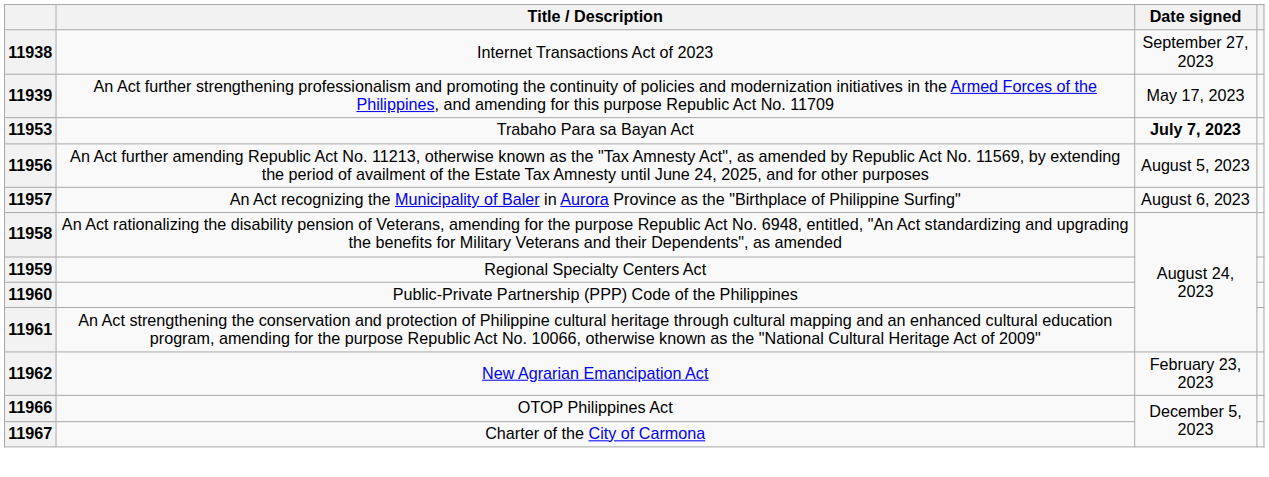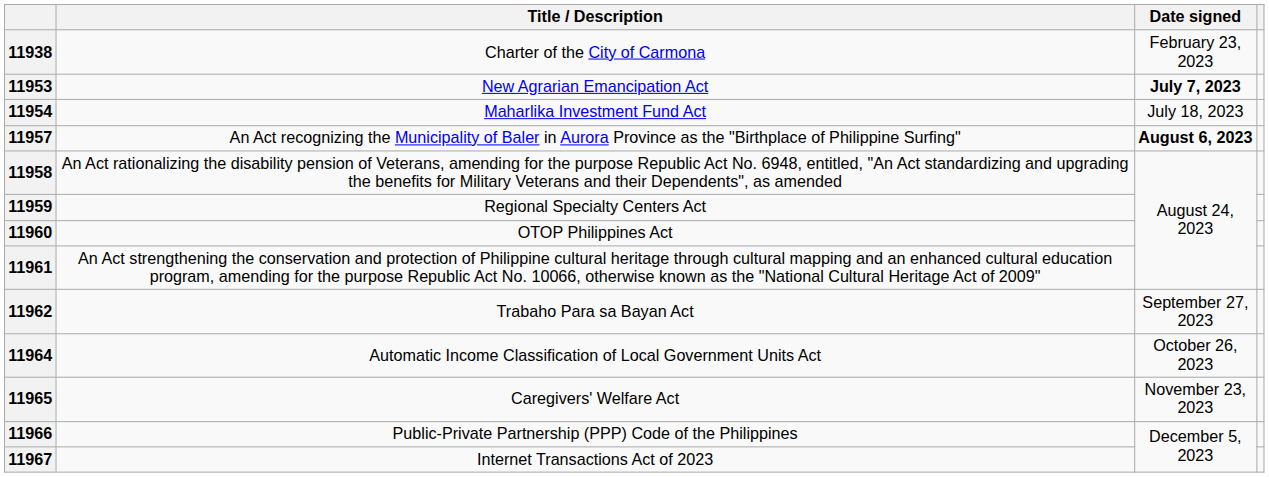 <table class="wikitable sortable" style="text-align:center;">
 <tr>
 <th scope="col"></th>
 <th scope="col">Title / Description</th>
 <th scope="col">Date signed</th>
 <th scope="col" class="unsortable"></th>
 </tr>
 <tr>
 <th scope="row">11938</th>
-<td>Internet Transactions Act of 2023</td>
-<td>September 27, 2023</td>
-<td></td>
-</tr>
-<tr>
-<th scope="row">11939</th>
-<td>An Act further strengthening professionalism and promoting the continuity of policies and modernization initiatives in the <a href='#'>Armed Forces of the Philippines</a>, and amending for this purpose Republic Act No. 11709</td>
-<td>May 17, 2023</td>
+<td>Charter of the <a href='#'>City of Carmona</a></td>
+<td>February 23, 2023</td>
 <td></td>
 </tr>
 <tr>
 <th scope="row">11953</th>
-<td>Trabaho Para sa Bayan Act</td>
+<td><a href='#'>New Agrarian Emancipation Act</a></td>
 <td><strong>July 7, 2023</strong></td>
 <td></td>
 </tr>
 <tr>
-<th scope="row">11956</th>
-<td>An Act further amending Republic Act No. 11213, otherwise known as the "Tax Amnesty Act", as amended by Republic Act No. 11569, by extending the period of availment of the Estate Tax Amnesty until June 24, 2025, and for other purposes</td>
-<td>August 5, 2023</td>
+<th scope="row">11954</th>
+<td><a href='#'>Maharlika Investment Fund Act</a></td>
+<td>July 18, 2023</td>
 <td></td>
 </tr>
 <tr>
 <th scope="row">11957</th>
 <td>An Act recognizing the <a href='#'>Municipality of Baler</a> in <a href='#'>Aurora</a> Province as the "Birthplace of Philippine Surfing"</td>
-<td>August 6, 2023</td>
+<td><strong>August 6, 2023</strong></td>
 <td></td>
 </tr>
 <tr>
 <th scope="row">11958</th>
 <td>An Act rationalizing the disability pension of Veterans, amending for the purpose Republic Act No. 6948, entitled, "An Act standardizing and upgrading the benefits for Military Veterans and their Dependents", as amended</td>
 <td rowspan="4">August 24, 2023</td>
 <td></td>
 </tr>
 <tr>
 <th scope="row">11959</th>
 <td>Regional Specialty Centers Act</td>
 <td></td>
 </tr>
 <tr>
 <th scope="row">11960</th>
-<td>Public-Private Partnership (PPP) Code of the Philippines</td>
+<td>OTOP Philippines Act</td>
 <td></td>
 </tr>
 <tr>
 <th scope="row">11961</th>
 <td>An Act strengthening the conservation and protection of Philippine cultural heritage through cultural mapping and an enhanced cultural education program, amending for the purpose Republic Act No. 10066, otherwise known as the "National Cultural Heritage Act of 2009"</td>
 <td></td>
 </tr>
 <tr>
 <th scope="row">11962</th>
-<td><a href='#'>New Agrarian Emancipation Act</a></td>
-<td>February 23, 2023</td>
+<td>Trabaho Para sa Bayan Act</td>
+<td>September 27, 2023</td>
+<td></td>
+</tr>
+<tr>
+<th scope="row">11964</th>
+<td>Automatic Income Classification of Local Government Units Act</td>
+<td>October 26, 2023</td>
+<td></td>
+</tr>
+<tr>
+<th scope="row">11965</th>
+<td>Caregivers' Welfare Act</td>
+<td>November 23, 2023</td>
 <td></td>
 </tr>
 <tr>
 <th scope="row">11966</th>
-<td>OTOP Philippines Act</td>
+<td>Public-Private Partnership (PPP) Code of the Philippines</td>
 <td rowspan="2">December 5, 2023</td>
 <td></td>
 </tr>
 <tr>
 <th scope="row">11967</th>
-<td>Charter of the <a href='#'>City of Carmona</a></td>
+<td>Internet Transactions Act of 2023</td>
 <td></td>
 </tr>
 </table>
